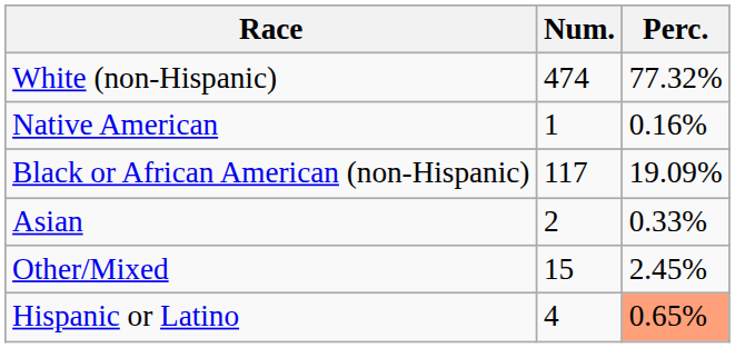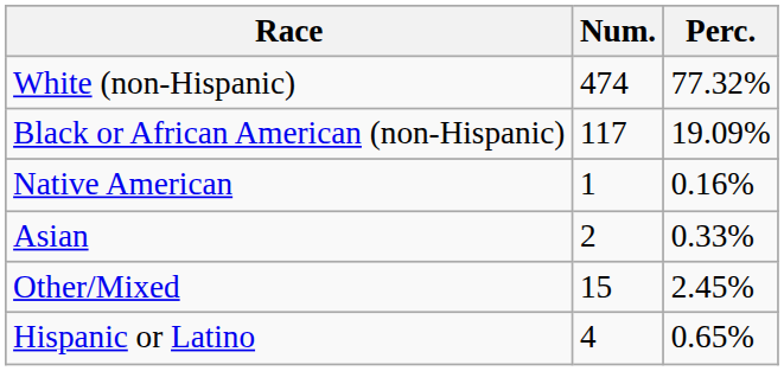 <table class="wikitable">
 <tr>
 <th>Race</th>
 <th>Num.</th>
 <th>Perc.</th>
 </tr>
 <tr>
 <td><a href='#'>White</a> (non-Hispanic)</td>
 <td>474</td>
 <td>77.32%</td>
 </tr>
 <tr>
+<td><a href='#'>Black or African American</a> (non-Hispanic)</td>
+<td>117</td>
+<td>19.09%</td>
+</tr>
+<tr>
 <td><a href='#'>Native American</a></td>
 <td>1</td>
 <td>0.16%</td>
-</tr>
-<tr>
-<td><a href='#'>Black or African American</a> (non-Hispanic)</td>
-<td>117</td>
-<td>19.09%</td>
 </tr>
 <tr>
 <td><a href='#'>Asian</a></td>
 <td>2</td>
 <td>0.33%</td>
 </tr>
 <tr>
 <td><a href='#'>Other/Mixed</a></td>
 <td>15</td>
 <td>2.45%</td>
 </tr>
 <tr>
 <td><a href='#'>Hispanic</a> or <a href='#'>Latino</a></td>
 <td>4</td>
-<td style="background: lightsalmon;">0.65%</td>
+<td>0.65%</td>
 </tr>
 </table>
